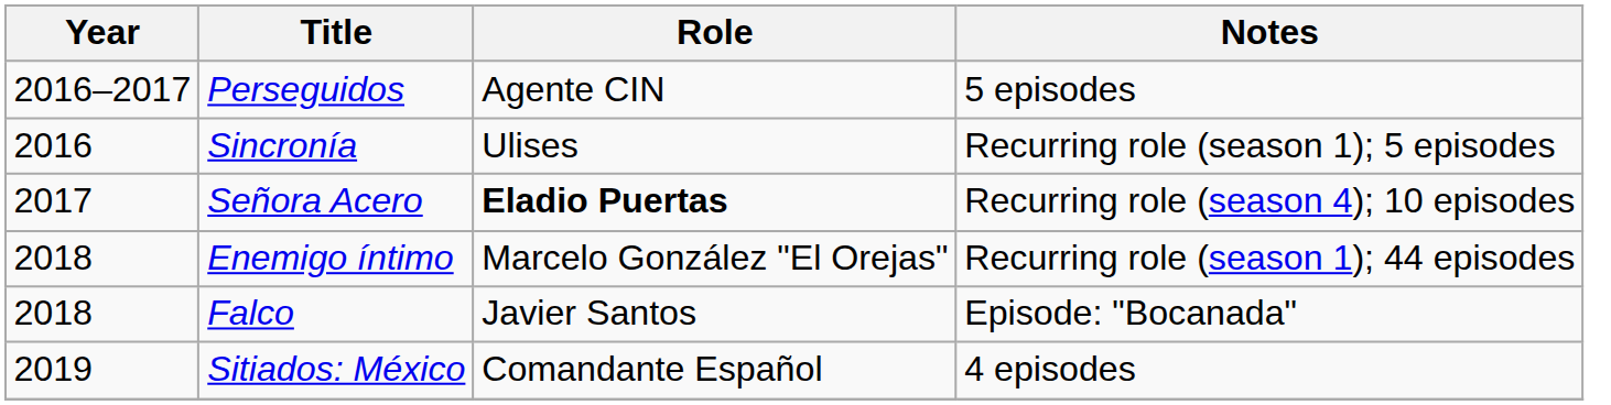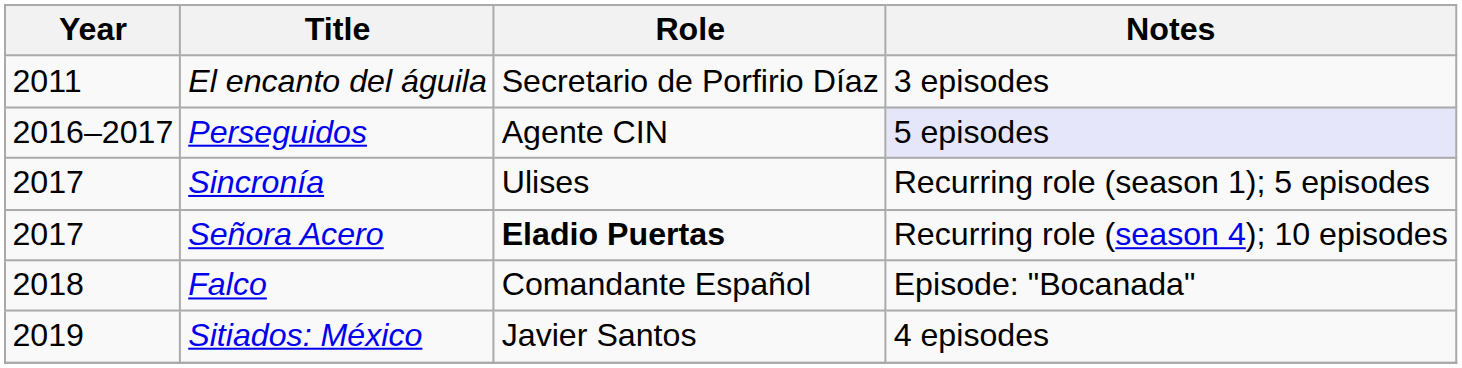 <table class="wikitable sortable">
 <tr>
 <th>Year</th>
 <th>Title</th>
 <th>Role</th>
 <th>Notes</th>
 </tr>
 <tr>
+<td>2011</td>
+<td><em>El encanto del águila</em></td>
+<td>Secretario de Porfirio Díaz</td>
+<td>3 episodes</td>
+</tr>
+<tr>
 <td>2016–2017</td>
 <td><em><a href='#'>Perseguidos</a></em></td>
 <td>Agente CIN</td>
-<td>5 episodes</td>
+<td style="background: lavender;">5 episodes</td>
 </tr>
 <tr>
-<td>2016</td>
+<td>2017</td>
 <td><em><a href='#'>Sincronía</a></em></td>
 <td>Ulises</td>
 <td>Recurring role (season 1); 5 episodes</td>
 </tr>
 <tr>
 <td>2017</td>
 <td><em><a href='#'>Señora Acero</a></em></td>
 <td><strong>Eladio Puertas</strong></td>
 <td>Recurring role (<a href='#'>season 4</a>); 10 episodes</td>
 </tr>
 <tr>
 <td>2018</td>
-<td><em><a href='#'>Enemigo íntimo</a></em></td>
-<td>Marcelo González "El Orejas"</td>
-<td>Recurring role (<a href='#'>season 1</a>); 44 episodes</td>
-</tr>
-<tr>
-<td>2018</td>
 <td><em><a href='#'>Falco</a></em></td>
-<td>Javier Santos</td>
+<td>Comandante Español</td>
 <td>Episode: "Bocanada"</td>
 </tr>
 <tr>
 <td>2019</td>
 <td><em><a href='#'>Sitiados: México</a></em></td>
-<td>Comandante Español</td>
+<td>Javier Santos</td>
 <td>4 episodes</td>
 </tr>
 <tr>
 </tr>
 </table>
